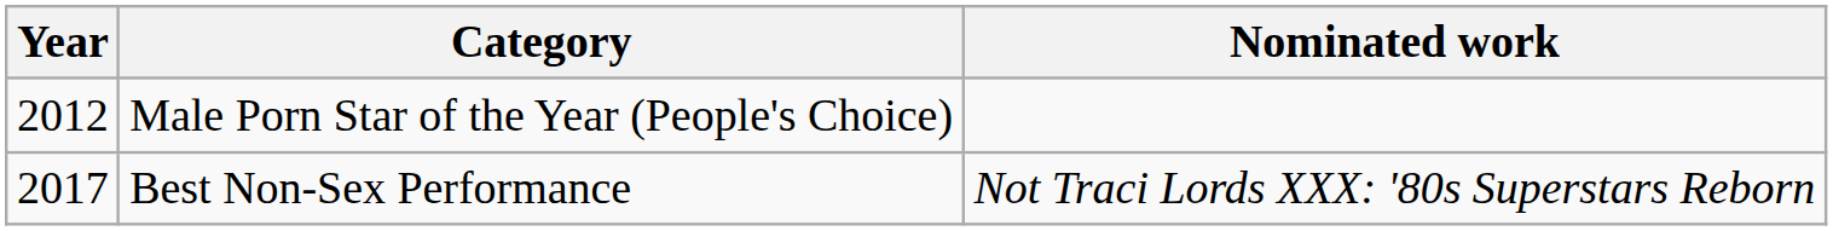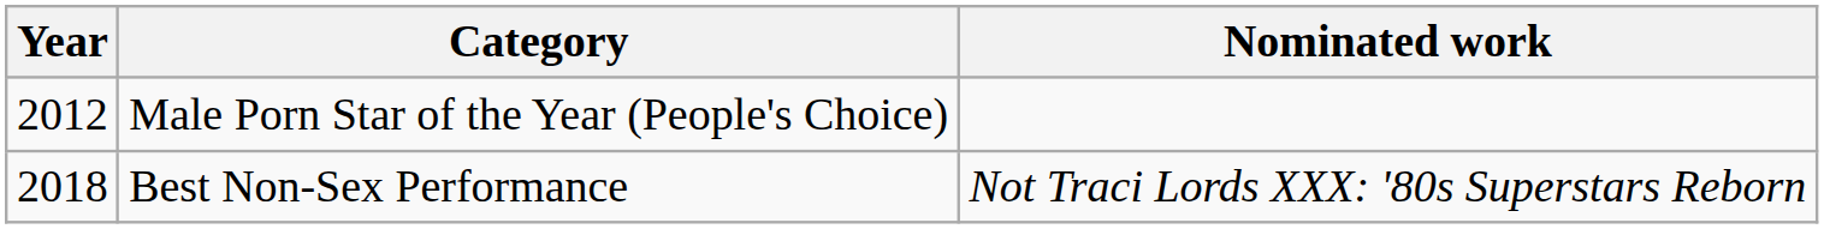 <table class="wikitable">
 <tr>
 <th>Year</th>
 <th>Category</th>
 <th>Nominated work</th>
 </tr>
 <tr>
 <td>2012</td>
 <td>Male Porn Star of the Year (People's Choice)</td>
 <td></td>
 </tr>
 <tr>
-<td>2017</td>
+<td>2018</td>
 <td>Best Non-Sex Performance</td>
 <td><em>Not Traci Lords XXX: '80s Superstars Reborn</em></td>
 </tr>
 </table>
